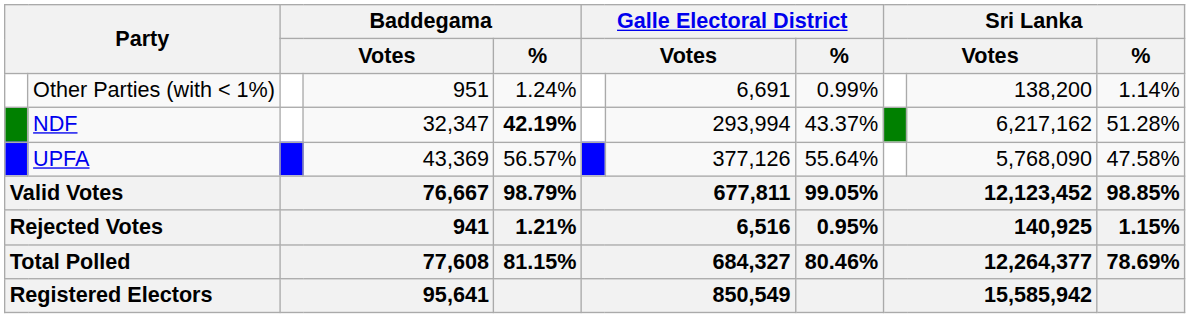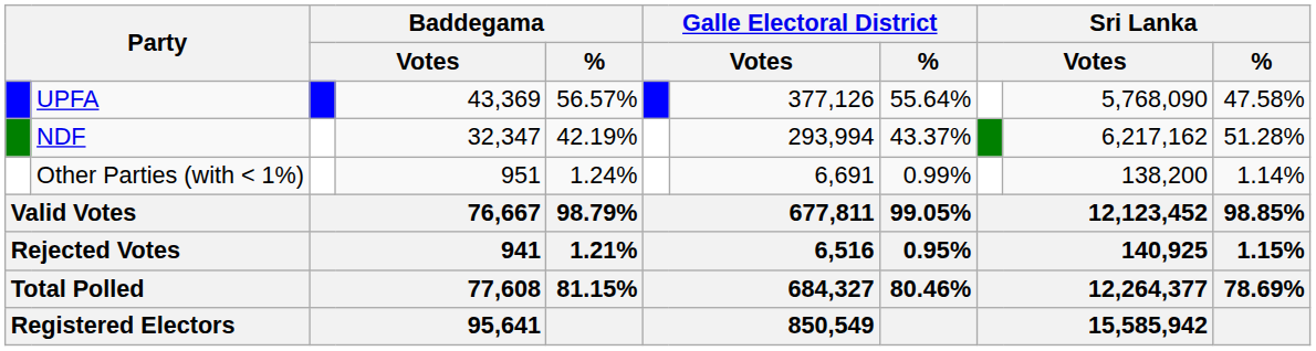 <table class="wikitable">
 <tr>
 <th colspan="2" width="144px"rowspan="2">Party</th>
 <th colspan="3" width="216px">Baddegama</th>
 <th colspan="3" width="216px"><a href='#'>Galle Electoral District</a></th>
 <th colspan="3" width="216px">Sri Lanka</th>
 </tr>
 <tr>
 <th colspan="2" width="144px">Votes</th>
 <th>%</th>
 <th colspan="2" width="144px">Votes</th>
 <th>%</th>
 <th colspan="2" width="144px">Votes</th>
 <th>%</th>
 </tr>
 <tr>
+<td style="background-color:blue;" width="10px"></td>
+<td style="text-align:left;"><a href='#'>UPFA</a></td>
+<td style="background-color:blue;" width="10px"></td>
+<td style="text-align:right;">43,369</td>
+<td style="text-align:right;">56.57%</td>
+<td style="background-color:blue;" width="10px"></td>
+<td style="text-align:right;">377,126</td>
+<td style="text-align:right;">55.64%</td>
+<td style="background-color:white;" width="10px"></td>
+<td style="text-align:right;">5,768,090</td>
+<td style="text-align:right;">47.58%</td>
+</tr>
+<tr>
+<td style="background-color:green;" width="10px"></td>
+<td style="text-align:left;"><a href='#'>NDF</a></td>
+<td style="background-color:white;" width="10px"></td>
+<td style="text-align:right;">32,347</td>
+<td style="text-align:right;">42.19%</td>
+<td style="background-color:white;" width="10px"></td>
+<td style="text-align:right;">293,994</td>
+<td style="text-align:right;">43.37%</td>
+<td style="background-color:green;" width="10px"></td>
+<td style="text-align:right;">6,217,162</td>
+<td style="text-align:right;">51.28%</td>
+</tr>
+<tr>
 <td style="background-color:white;" width="10px"></td>
 <td style="text-align:left;">Other Parties (with < 1%)</td>
 <td style="background-color:white;" width="10px"></td>
 <td style="text-align:right;">951</td>
 <td style="text-align:right;">1.24%</td>
 <td style="background-color:white;" width="10px"></td>
 <td style="text-align:right;">6,691</td>
 <td style="text-align:right;">0.99%</td>
 <td style="background-color:white;" width="10px"></td>
 <td style="text-align:right;">138,200</td>
 <td style="text-align:right;">1.14%</td>
-</tr>
-<tr>
-<td style="background-color:green;" width="10px"></td>
-<td style="text-align:left;"><a href='#'>NDF</a></td>
-<td style="background-color:white;" width="10px"></td>
-<td style="text-align:right;">32,347</td>
-<td style="text-align:right;"><strong>42.19%</strong></td>
-<td style="background-color:white;" width="10px"></td>
-<td style="text-align:right;">293,994</td>
-<td style="text-align:right;">43.37%</td>
-<td style="background-color:green;" width="10px"></td>
-<td style="text-align:right;">6,217,162</td>
-<td style="text-align:right;">51.28%</td>
-</tr>
-<tr>
-<td style="background-color:blue;" width="10px"></td>
-<td style="text-align:left;"><a href='#'>UPFA</a></td>
-<td style="background-color:blue;" width="10px"></td>
-<td style="text-align:right;">43,369</td>
-<td style="text-align:right;">56.57%</td>
-<td style="background-color:blue;" width="10px"></td>
-<td style="text-align:right;">377,126</td>
-<td style="text-align:right;">55.64%</td>
-<td style="background-color:white;" width="10px"></td>
-<td style="text-align:right;">5,768,090</td>
-<td style="text-align:right;">47.58%</td>
 </tr>
 <tr>
 <th colspan="2" width="144px"style="text-align:left;">Valid Votes</th>
 <th style="text-align:right;"colspan="2" width="144px">76,667</th>
 <th style="text-align:right;">98.79%</th>
 <th style="text-align:right;"colspan="2" width="144px">677,811</th>
 <th style="text-align:right;">99.05%</th>
 <th style="text-align:right;"colspan="2" width="144px">12,123,452</th>
 <th style="text-align:right;">98.85%</th>
 </tr>
 <tr>
 <th colspan="2" width="144px"style="text-align:left;">Rejected Votes</th>
 <th style="text-align:right;"colspan="2" width="144px">941</th>
 <th style="text-align:right;">1.21%</th>
 <th style="text-align:right;"colspan="2" width="144px">6,516</th>
 <th style="text-align:right;">0.95%</th>
 <th style="text-align:right;"colspan="2" width="144px">140,925</th>
 <th style="text-align:right;">1.15%</th>
 </tr>
 <tr>
 <th colspan="2" width="144px"style="text-align:left;">Total Polled</th>
 <th style="text-align:right;"colspan="2" width="144px">77,608</th>
 <th style="text-align:right;">81.15%</th>
 <th style="text-align:right;"colspan="2" width="144px">684,327</th>
 <th style="text-align:right;">80.46%</th>
 <th style="text-align:right;"colspan="2" width="144px">12,264,377</th>
 <th style="text-align:right;">78.69%</th>
 </tr>
 <tr>
 <th colspan="2" width="144px"style="text-align:left;">Registered Electors</th>
 <th style="text-align:right;"colspan="2" width="144px">95,641</th>
 <th></th>
 <th style="text-align:right;"colspan="2" width="144px">850,549</th>
 <th></th>
 <th style="text-align:right;"colspan="2" width="144px">15,585,942</th>
 <th></th>
 </tr>
 </table>
